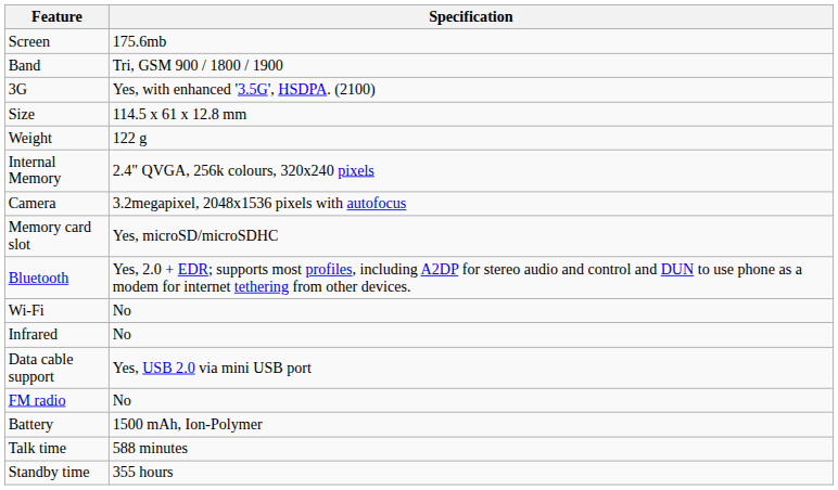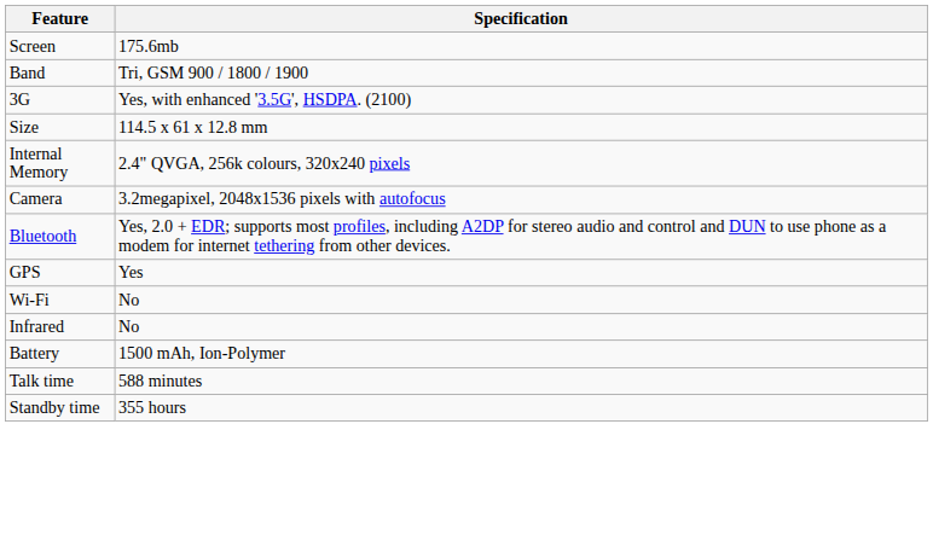 <table class="wikitable">
 <tr>
 <th>Feature</th>
 <th>Specification</th>
 </tr>
 <tr>
 <td>Screen</td>
 <td>175.6mb</td>
 </tr>
 <tr>
 <td>Band</td>
 <td>Tri, GSM 900 / 1800 / 1900</td>
 </tr>
 <tr>
 <td>3G</td>
 <td>Yes, with enhanced '<a href='#'>3.5G</a>', <a href='#'>HSDPA</a>. (2100)</td>
 </tr>
 <tr>
 <td>Size</td>
 <td>114.5 x 61 x 12.8 mm</td>
 </tr>
 <tr>
-<td>Weight</td>
-<td>122 g</td>
-</tr>
-<tr>
 <td>Internal Memory</td>
 <td>2.4" QVGA, 256k colours, 320x240 <a href='#'>pixels</a></td>
 </tr>
 <tr>
 <td>Camera</td>
 <td>3.2megapixel, 2048x1536 pixels with <a href='#'>autofocus</a></td>
 </tr>
 <tr>
-<td>Memory card slot</td>
-<td>Yes, microSD/microSDHC</td>
+<td><a href='#'>Bluetooth</a></td>
+<td>Yes, 2.0 + <a href='#'>EDR</a>; supports most <a href='#'>profiles</a>, including <a href='#'>A2DP</a> for stereo audio and control and <a href='#'>DUN</a> to use phone as a modem for internet <a href='#'>tethering</a> from other devices.</td>
 </tr>
 <tr>
-<td><a href='#'>Bluetooth</a></td>
-<td>Yes, 2.0 + <a href='#'>EDR</a>; supports most <a href='#'>profiles</a>, including <a href='#'>A2DP</a> for stereo audio and control and <a href='#'>DUN</a> to use phone as a modem for internet <a href='#'>tethering</a> from other devices.</td>
+<td>GPS</td>
+<td>Yes</td>
 </tr>
 <tr>
 <td>Wi-Fi</td>
 <td>No</td>
 </tr>
 <tr>
 <td>Infrared</td>
-<td>No</td>
-</tr>
-<tr>
-<td>Data cable support</td>
-<td>Yes, <a href='#'>USB 2.0</a> via mini USB port</td>
-</tr>
-<tr>
-<td><a href='#'>FM radio</a></td>
 <td>No</td>
 </tr>
 <tr>
 <td>Battery</td>
 <td>1500 mAh, Ion-Polymer</td>
 </tr>
 <tr>
 <td>Talk time</td>
 <td>588 minutes</td>
 </tr>
 <tr>
 <td>Standby time</td>
 <td>355 hours</td>
 </tr>
 </table>
